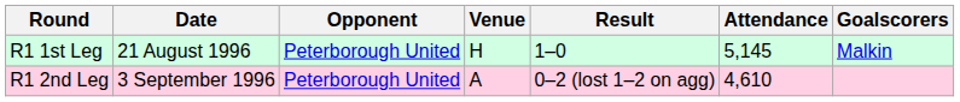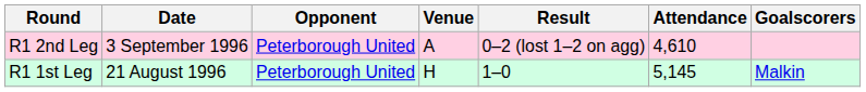 <table class="wikitable">
 <tr>
 <th>Round</th>
 <th>Date</th>
 <th>Opponent</th>
 <th>Venue</th>
 <th>Result</th>
 <th>Attendance</th>
 <th>Goalscorers</th>
 </tr>
+<tr style="background-color: #ffd0e3;">
+<td>R1 2nd Leg</td>
+<td>3 September 1996</td>
+<td><a href='#'>Peterborough United</a></td>
+<td>A</td>
+<td>0–2 (lost 1–2 on agg)</td>
+<td>4,610</td>
+<td></td>
+</tr>
 <tr style="background-color: #d0ffe3;">
 <td>R1 1st Leg</td>
 <td>21 August 1996</td>
 <td><a href='#'>Peterborough United</a></td>
 <td>H</td>
 <td>1–0</td>
 <td>5,145</td>
 <td><a href='#'>Malkin</a></td>
 </tr>
-<tr style="background-color: #ffd0e3;">
-<td>R1 2nd Leg</td>
-<td>3 September 1996</td>
-<td><a href='#'>Peterborough United</a></td>
-<td>A</td>
-<td>0–2 (lost 1–2 on agg)</td>
-<td>4,610</td>
-<td></td>
-</tr>
 </table>
